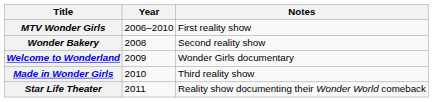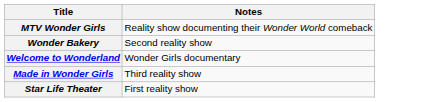 <table class="wikitable plainrowheaders sortable">
 <tr>
 <th>Title</th>
-<th>Year</th>
 <th class=unsortable>Notes</th>
 </tr>
 <tr>
 <th scope=row><em>MTV Wonder Girls</em></th>
-<td>2006–2010</td>
-<td>First reality show</td>
+<td>Reality show documenting their <em>Wonder World</em> comeback</td>
 </tr>
 <tr>
 <th scope=row><em>Wonder Bakery</em></th>
-<td>2008</td>
 <td>Second reality show</td>
 </tr>
 <tr>
 <th scope=row><em><a href='#'>Welcome to Wonderland</a></em></th>
-<td>2009</td>
 <td>Wonder Girls documentary</td>
 </tr>
 <tr>
 <th scope=row><em><a href='#'>Made in Wonder Girls</a></em></th>
-<td>2010</td>
 <td>Third reality show</td>
 </tr>
 <tr>
 <th scope=row><em>Star Life Theater</em></th>
-<td>2011</td>
-<td>Reality show documenting their <em>Wonder World</em> comeback</td>
+<td>First reality show</td>
 </tr>
 </table>
